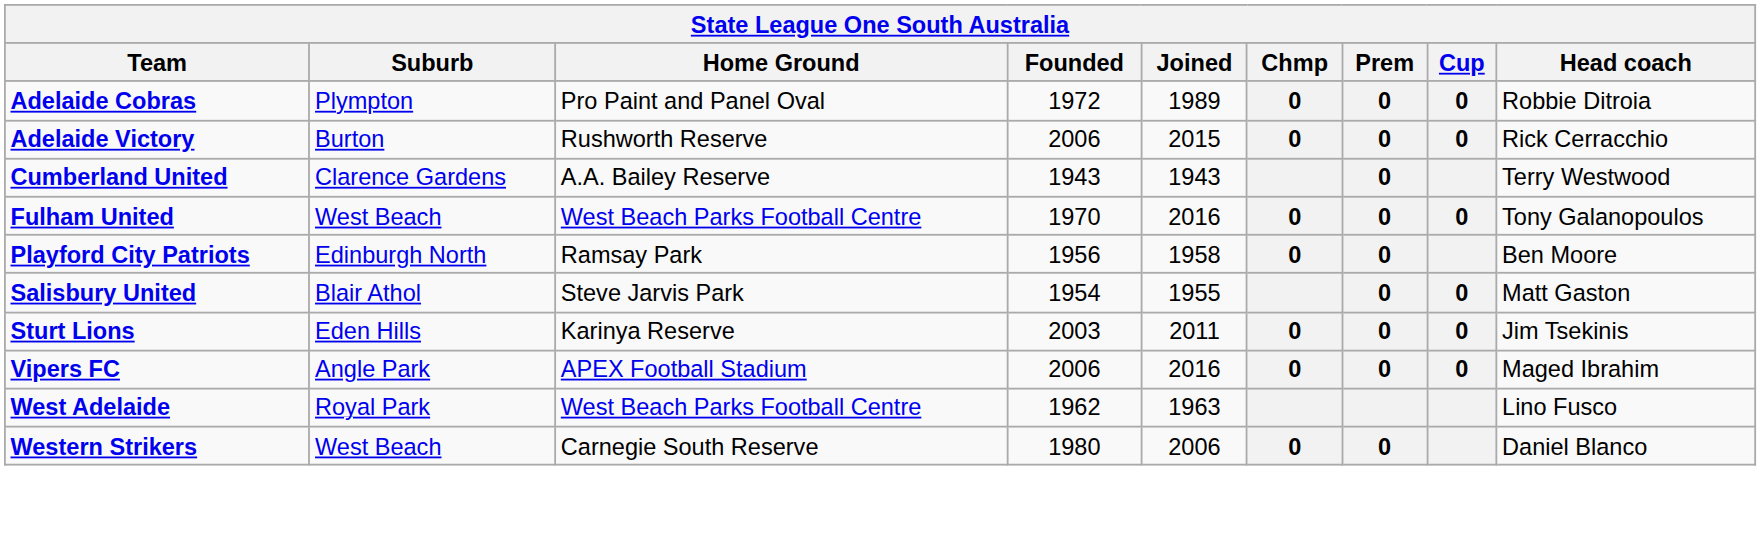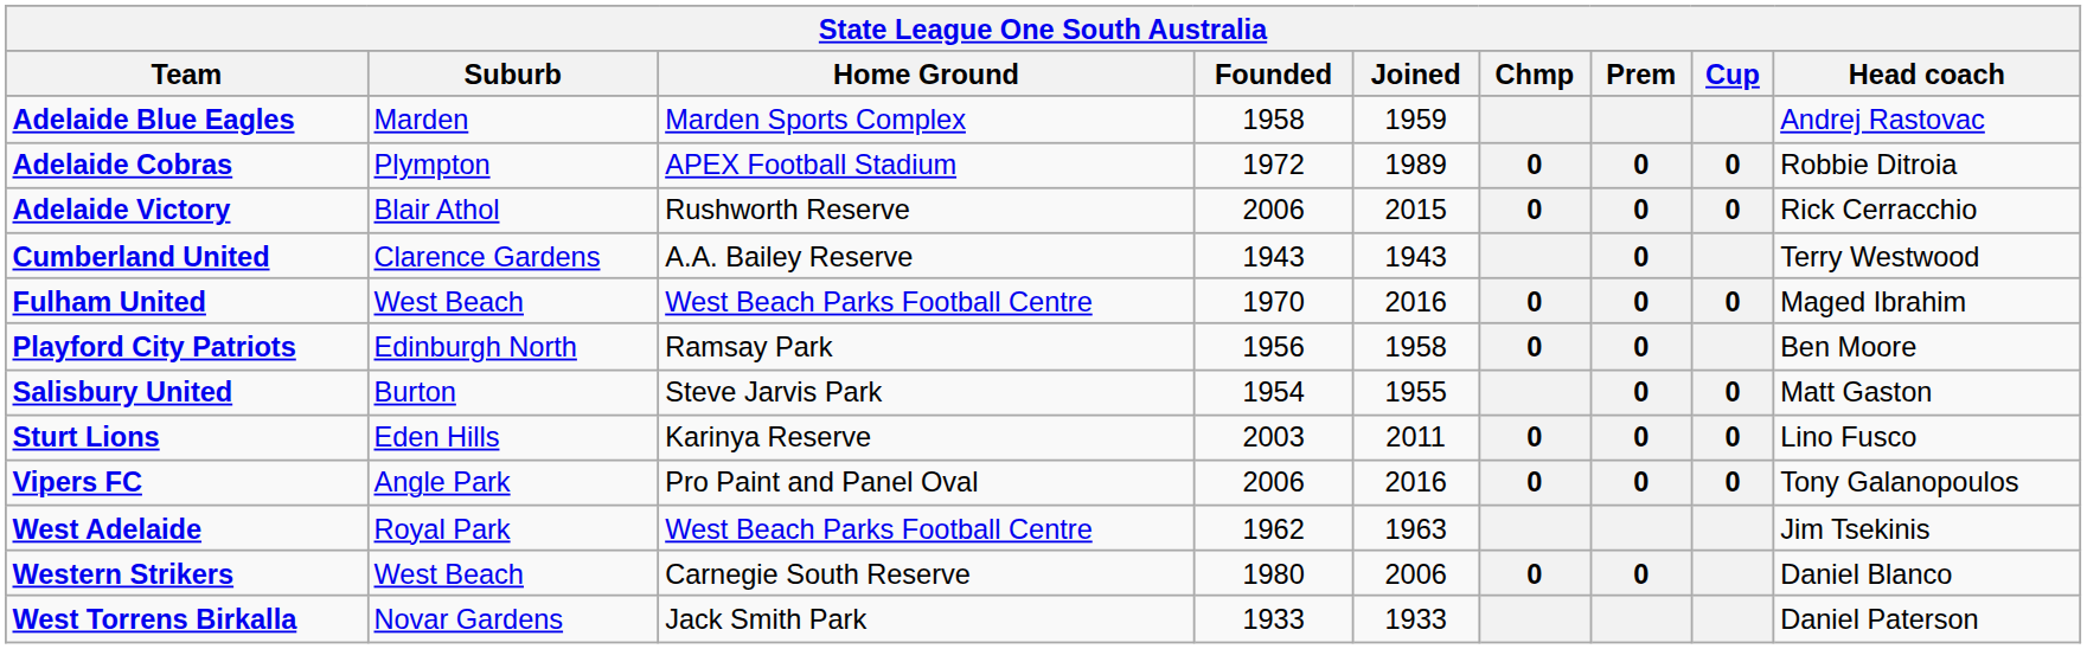 <table class="wikitable sortable" style="text-align:left; font-size: 13px; width:968px">
 <tr>
 <th colspan="9"><a href='#'>State League One South Australia</a></th>
 </tr>
 <tr>
 <th>Team</th>
 <th>Suburb</th>
 <th>Home Ground</th>
 <th>Founded</th>
 <th>Joined</th>
 <th><abbr>Chmp</abbr></th>
 <th><abbr>Prem</abbr></th>
 <th><a href='#'>Cup</a></th>
 <th>Head coach</th>
 </tr>
 <tr>
+<td><strong><a href='#'>Adelaide Blue Eagles</a></strong></td>
+<td><a href='#'>Marden</a></td>
+<td><a href='#'>Marden Sports Complex</a></td>
+<td style="text-align:center;">1958</td>
+<td style="text-align:center;">1959</td>
+<th></th>
+<th></th>
+<th></th>
+<td><a href='#'>Andrej Rastovac</a></td>
+</tr>
+<tr>
 <td><strong><a href='#'>Adelaide Cobras</a></strong></td>
 <td><a href='#'>Plympton</a></td>
-<td>Pro Paint and Panel Oval</td>
+<td><a href='#'>APEX Football Stadium</a></td>
 <td style="text-align:center;">1972</td>
 <td style="text-align:center;">1989</td>
 <th>0</th>
 <th>0</th>
 <th>0</th>
 <td>Robbie Ditroia</td>
 </tr>
 <tr>
 <td><strong><a href='#'>Adelaide Victory</a></strong></td>
-<td><a href='#'>Burton</a></td>
+<td><a href='#'>Blair Athol</a></td>
 <td>Rushworth Reserve</td>
 <td style="text-align:center;">2006</td>
 <td style="text-align:center;">2015</td>
 <th>0</th>
 <th>0</th>
 <th>0</th>
 <td>Rick Cerracchio</td>
 </tr>
 <tr>
 <td><strong><a href='#'>Cumberland United</a></strong></td>
 <td><a href='#'>Clarence Gardens</a></td>
 <td>A.A. Bailey Reserve</td>
 <td style="text-align:center;">1943</td>
 <td style="text-align:center;">1943</td>
 <th></th>
 <th>0</th>
 <th></th>
 <td>Terry Westwood</td>
 </tr>
 <tr>
 <td><strong><a href='#'>Fulham United</a></strong></td>
 <td><a href='#'>West Beach</a></td>
 <td><a href='#'>West Beach Parks Football Centre</a></td>
 <td style="text-align:center;">1970</td>
 <td style="text-align:center;">2016</td>
 <th>0</th>
 <th>0</th>
 <th>0</th>
-<td>Tony Galanopoulos</td>
+<td>Maged Ibrahim</td>
 </tr>
 <tr>
 <td><strong><a href='#'>Playford City Patriots</a></strong></td>
 <td><a href='#'>Edinburgh North</a></td>
 <td>Ramsay Park</td>
 <td style="text-align:center;">1956</td>
 <td style="text-align:center;">1958</td>
 <th>0</th>
 <th>0</th>
 <th></th>
 <td>Ben Moore</td>
 </tr>
 <tr>
 <td><strong><a href='#'>Salisbury United</a></strong></td>
-<td><a href='#'>Blair Athol</a></td>
+<td><a href='#'>Burton</a></td>
 <td>Steve Jarvis Park</td>
 <td style="text-align:center;">1954</td>
 <td style="text-align:center;">1955</td>
 <th></th>
 <th>0</th>
 <th>0</th>
 <td>Matt Gaston</td>
 </tr>
 <tr>
 <td><strong><a href='#'>Sturt Lions</a></strong></td>
 <td><a href='#'>Eden Hills</a></td>
 <td>Karinya Reserve</td>
 <td style="text-align:center;">2003</td>
 <td style="text-align:center;">2011</td>
 <th>0</th>
 <th>0</th>
 <th>0</th>
-<td>Jim Tsekinis</td>
+<td>Lino Fusco</td>
 </tr>
 <tr>
 <td><strong><a href='#'>Vipers FC</a></strong></td>
 <td><a href='#'>Angle Park</a></td>
-<td><a href='#'>APEX Football Stadium</a></td>
+<td>Pro Paint and Panel Oval</td>
 <td style="text-align:center;">2006</td>
 <td style="text-align:center;">2016</td>
 <th>0</th>
 <th>0</th>
 <th>0</th>
-<td>Maged Ibrahim</td>
+<td>Tony Galanopoulos</td>
 </tr>
 <tr>
 <td><strong><a href='#'>West Adelaide</a></strong></td>
 <td><a href='#'>Royal Park</a></td>
 <td><a href='#'>West Beach Parks Football Centre</a></td>
 <td style="text-align:center;">1962</td>
 <td style="text-align:center;">1963</td>
 <th></th>
 <th></th>
 <th></th>
-<td>Lino Fusco</td>
+<td>Jim Tsekinis</td>
 </tr>
 <tr>
 <td><strong><a href='#'>Western Strikers</a></strong></td>
 <td><a href='#'>West Beach</a></td>
 <td>Carnegie South Reserve</td>
 <td style="text-align:center;">1980</td>
 <td style="text-align:center;">2006</td>
 <th>0</th>
 <th>0</th>
 <th></th>
 <td>Daniel Blanco</td>
 </tr>
+<tr>
+<td><strong><a href='#'>West Torrens Birkalla</a></strong></td>
+<td><a href='#'>Novar Gardens</a></td>
+<td>Jack Smith Park</td>
+<td style="text-align:center;">1933</td>
+<td style="text-align:center;">1933</td>
+<th></th>
+<th></th>
+<th></th>
+<td>Daniel Paterson</td>
+</tr>
 </table>
